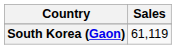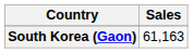 <table class="wikitable sortable plainrowheaders">
 <tr>
 <th>Country</th>
 <th>Sales</th>
 </tr>
 <tr>
 </tr>
 <tr>
 <th scope=row>South Korea (<a href='#'>Gaon</a>)</th>
-<td align=center>61,119</td>
+<td align=center>61,163</td>
 </tr>
 </table>
